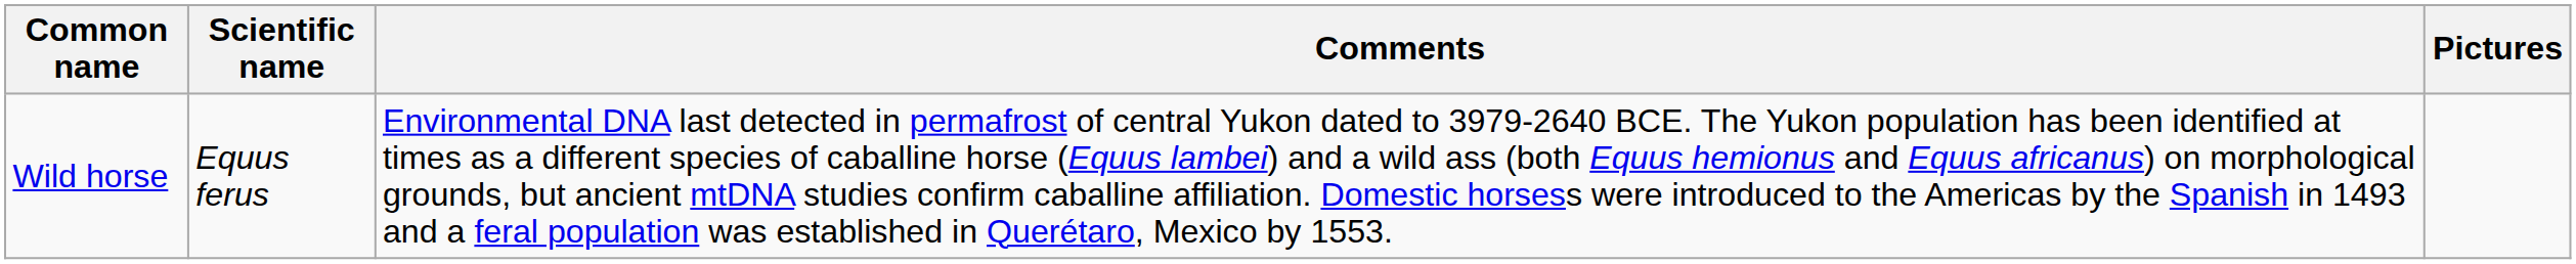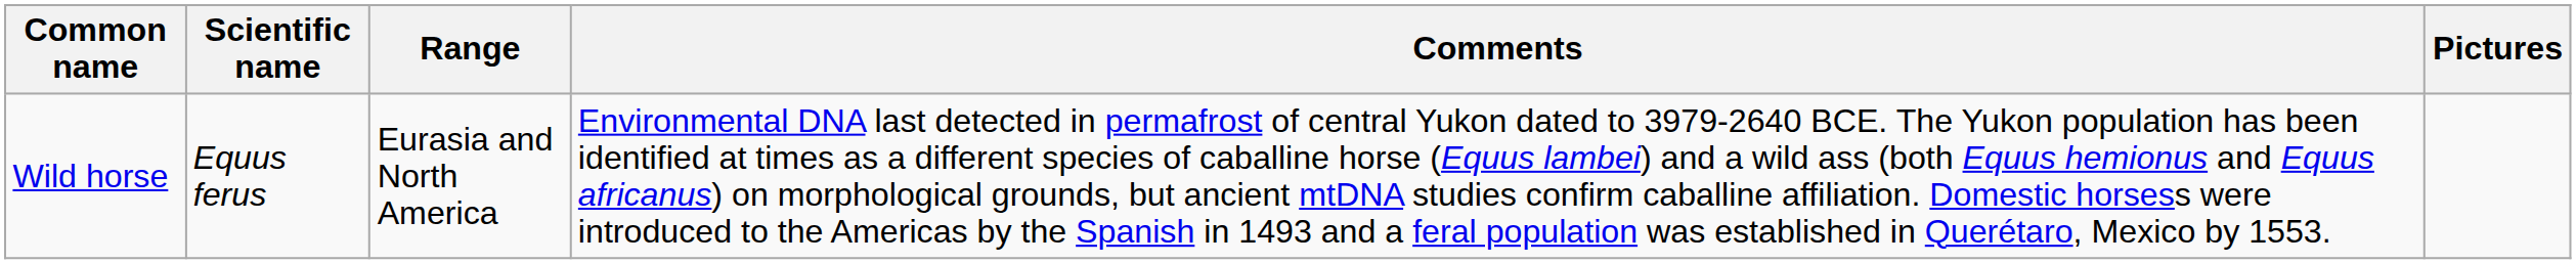 <table class="wikitable">
 <tr>
 <th>Common name</th>
 <th>Scientific name</th>
+<th>Range</th>
 <th class="unsortable">Comments</th>
 <th class="unsortable">Pictures</th>
 </tr>
 <tr>
 <td><a href='#'>Wild horse</a></td>
 <td><em>Equus ferus</em></td>
+<td>Eurasia and North America</td>
 <td><a href='#'>Environmental DNA</a> last detected in <a href='#'>permafrost</a> of central Yukon dated to 3979-2640 BCE. The Yukon population has been identified at times as a different species of caballine horse (<em><a href='#'>Equus lambei</a></em>) and a wild ass (both <em><a href='#'>Equus hemionus</a></em> and <em><a href='#'>Equus africanus</a></em>) on morphological grounds, but ancient <a href='#'>mtDNA</a> studies confirm caballine affiliation. <a href='#'>Domestic horses</a>s were introduced to the Americas by the <a href='#'>Spanish</a> in 1493 and a <a href='#'>feral population</a> was established in <a href='#'>Querétaro</a>, Mexico by 1553.</td>
 <td></td>
 </tr>
 </table>
